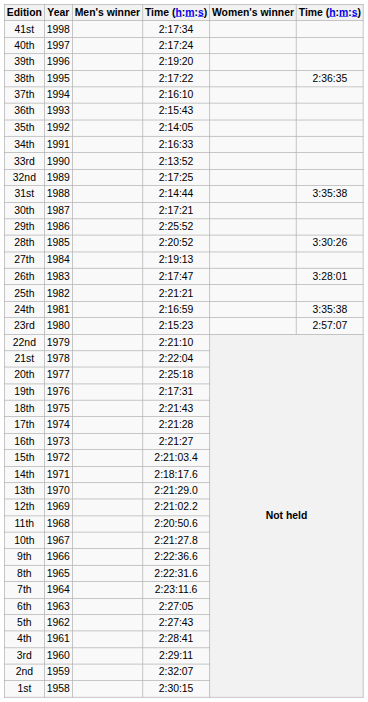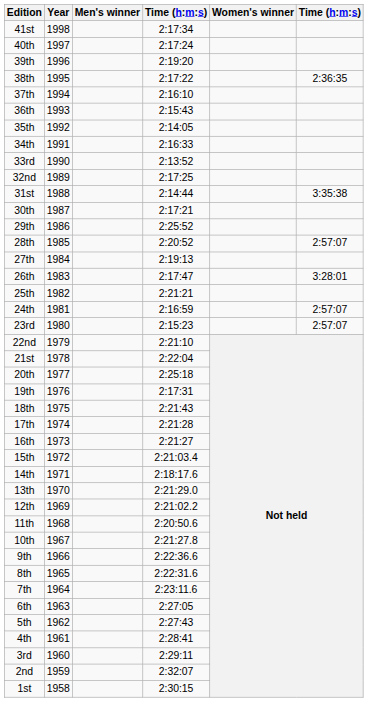 <table class="wikitable sortable" style="text-align:center">
 <tr>
 <th class=unsortable>Edition</th>
 <th>Year</th>
 <th class=unsortable>Men's winner</th>
 <th>Time (<a href='#'>h</a>:<a href='#'>m</a>:<a href='#'>s</a>)</th>
 <th class=unsortable>Women's winner</th>
 <th>Time (<a href='#'>h</a>:<a href='#'>m</a>:<a href='#'>s</a>)</th>
 </tr>
 <tr>
 <td>41st</td>
 <td>1998</td>
 <td align=left></td>
 <td>2:17:34</td>
 <td></td>
 <td></td>
 </tr>
 <tr>
 <td>40th</td>
 <td>1997</td>
 <td align=left></td>
 <td>2:17:24</td>
 <td></td>
 <td></td>
 </tr>
 <tr>
 <td>39th</td>
 <td>1996</td>
 <td align=left></td>
 <td>2:19:20</td>
 <td></td>
 <td></td>
 </tr>
 <tr>
 <td>38th</td>
 <td>1995</td>
 <td align=left></td>
 <td>2:17:22</td>
 <td align=left></td>
 <td>2:36:35</td>
 </tr>
 <tr>
 <td>37th</td>
 <td>1994</td>
 <td align=left></td>
 <td>2:16:10</td>
 <td></td>
 <td></td>
 </tr>
 <tr>
 <td>36th</td>
 <td>1993</td>
 <td align=left></td>
 <td>2:15:43</td>
 <td></td>
 <td></td>
 </tr>
 <tr>
 <td>35th</td>
 <td>1992</td>
 <td align=left></td>
 <td>2:14:05</td>
 <td></td>
 <td></td>
 </tr>
 <tr>
 <td>34th</td>
 <td>1991</td>
 <td align=left></td>
 <td>2:16:33</td>
 <td></td>
 <td></td>
 </tr>
 <tr>
 <td>33rd</td>
 <td>1990</td>
 <td align=left></td>
 <td>2:13:52</td>
 <td></td>
 <td></td>
 </tr>
 <tr>
 <td>32nd</td>
 <td>1989</td>
 <td align=left></td>
 <td>2:17:25</td>
 <td></td>
 <td></td>
 </tr>
 <tr>
 <td>31st</td>
 <td>1988</td>
 <td align=left></td>
 <td>2:14:44</td>
 <td align=left></td>
 <td>3:35:38</td>
 </tr>
 <tr>
 <td>30th</td>
 <td>1987</td>
 <td align=left></td>
 <td>2:17:21</td>
 <td></td>
 <td></td>
 </tr>
 <tr>
 <td>29th</td>
 <td>1986</td>
 <td align=left></td>
 <td>2:25:52</td>
 <td></td>
 <td></td>
 </tr>
 <tr>
 <td>28th</td>
 <td>1985</td>
 <td align=left></td>
 <td>2:20:52</td>
 <td align=left></td>
-<td>3:30:26</td>
+<td>2:57:07</td>
 </tr>
 <tr>
 <td>27th</td>
 <td>1984</td>
 <td align=left></td>
 <td>2:19:13</td>
 <td></td>
 <td></td>
 </tr>
 <tr>
 <td>26th</td>
 <td>1983</td>
 <td align=left></td>
 <td>2:17:47</td>
 <td align=left></td>
 <td>3:28:01</td>
 </tr>
 <tr>
 <td>25th</td>
 <td>1982</td>
 <td align=left></td>
 <td>2:21:21</td>
 <td></td>
 <td></td>
 </tr>
 <tr>
 <td>24th</td>
 <td>1981</td>
 <td align=left></td>
 <td>2:16:59</td>
 <td align=left></td>
-<td>3:35:38</td>
+<td>2:57:07</td>
 </tr>
 <tr>
 <td>23rd</td>
 <td>1980</td>
 <td align=left></td>
 <td>2:15:23</td>
 <td align=left></td>
 <td>2:57:07</td>
 </tr>
 <tr>
 <td>22nd</td>
 <td>1979</td>
 <td align=left></td>
 <td>2:21:10</td>
 <th colspan=2 rowspan=22>Not held</th>
 </tr>
 <tr>
 <td>21st</td>
 <td>1978</td>
 <td align=left></td>
 <td>2:22:04</td>
 </tr>
 <tr>
 <td>20th</td>
 <td>1977</td>
 <td align=left></td>
 <td>2:25:18</td>
 </tr>
 <tr>
 <td>19th</td>
 <td>1976</td>
 <td align=left></td>
 <td>2:17:31</td>
 </tr>
 <tr>
 <td>18th</td>
 <td>1975</td>
 <td align=left></td>
 <td>2:21:43</td>
 </tr>
 <tr>
 <td>17th</td>
 <td>1974</td>
 <td align=left></td>
 <td>2:21:28</td>
 </tr>
 <tr>
 <td>16th</td>
 <td>1973</td>
 <td align=left></td>
 <td>2:21:27</td>
 </tr>
 <tr>
 <td>15th</td>
 <td>1972</td>
 <td align=left></td>
 <td>2:21:03.4</td>
 </tr>
 <tr>
 <td>14th</td>
 <td>1971</td>
 <td align=left></td>
 <td>2:18:17.6</td>
 </tr>
 <tr>
 <td>13th</td>
 <td>1970</td>
 <td align=left></td>
 <td>2:21:29.0</td>
 </tr>
 <tr>
 <td>12th</td>
 <td>1969</td>
 <td align=left></td>
 <td>2:21:02.2</td>
 </tr>
 <tr>
 <td>11th</td>
 <td>1968</td>
 <td align=left></td>
 <td>2:20:50.6</td>
 </tr>
 <tr>
 <td>10th</td>
 <td>1967</td>
 <td align=left></td>
 <td>2:21:27.8</td>
 </tr>
 <tr>
 <td>9th</td>
 <td>1966</td>
 <td align=left></td>
 <td>2:22:36.6</td>
 </tr>
 <tr>
 <td>8th</td>
 <td>1965</td>
 <td align=left></td>
 <td>2:22:31.6</td>
 </tr>
 <tr>
 <td>7th</td>
 <td>1964</td>
 <td align=left></td>
 <td>2:23:11.6</td>
 </tr>
 <tr>
 <td>6th</td>
 <td>1963</td>
 <td align=left></td>
 <td>2:27:05</td>
 </tr>
 <tr>
 <td>5th</td>
 <td>1962</td>
 <td align=left></td>
 <td>2:27:43</td>
 </tr>
 <tr>
 <td>4th</td>
 <td>1961</td>
 <td align=left></td>
 <td>2:28:41</td>
 </tr>
 <tr>
 <td>3rd</td>
 <td>1960</td>
 <td align=left></td>
 <td>2:29:11</td>
 </tr>
 <tr>
 <td>2nd</td>
 <td>1959</td>
 <td align=left></td>
 <td>2:32:07</td>
 </tr>
 <tr>
 <td>1st</td>
 <td>1958</td>
 <td align=left></td>
 <td>2:30:15</td>
 </tr>
 </table>
